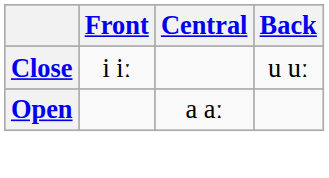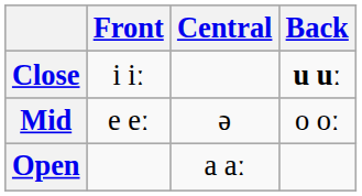 <table class="wikitable" style=text-align:center>
 <tr>
 <th></th>
 <th><a href='#'>Front</a></th>
 <th><a href='#'>Central</a></th>
 <th><a href='#'>Back</a></th>
 </tr>
 <tr>
 <th><a href='#'>Close</a></th>
 <td>i iː</td>
 <td></td>
-<td>u uː</td>
+<td><strong>u uː</strong></td>
+</tr>
+<tr>
+<th><a href='#'>Mid</a></th>
+<td>e eː</td>
+<td>ə</td>
+<td>o oː</td>
 </tr>
 <tr>
 <th><a href='#'>Open</a></th>
 <td></td>
 <td>a aː</td>
 <td></td>
 </tr>
 </table>
